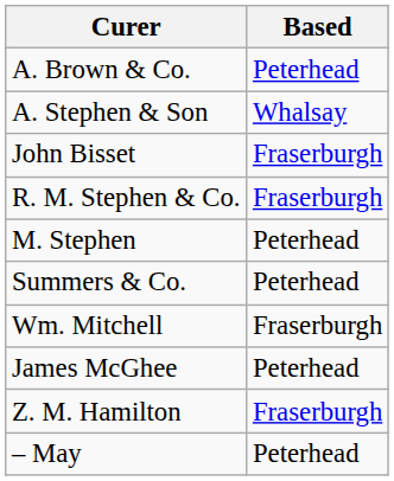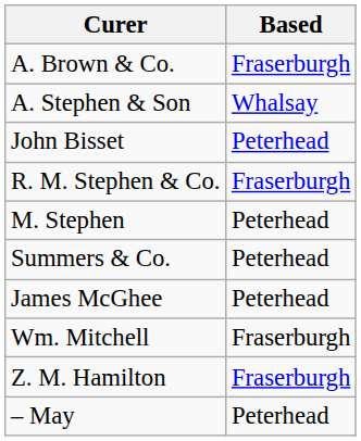 <table class="wikitable sortable mw-collapsible">
 <tr>
 <th>Curer</th>
 <th>Based</th>
 </tr>
 <tr>
 <td>A. Brown & Co.</td>
-<td><a href='#'>Peterhead</a></td>
+<td><a href='#'>Fraserburgh</a></td>
 </tr>
 <tr>
 <td>A. Stephen & Son</td>
 <td><a href='#'>Whalsay</a></td>
 </tr>
 <tr>
 <td>John Bisset</td>
-<td><a href='#'>Fraserburgh</a></td>
+<td><a href='#'>Peterhead</a></td>
 </tr>
 <tr>
 <td>R. M. Stephen & Co.</td>
 <td><a href='#'>Fraserburgh</a></td>
 </tr>
 <tr>
 <td>M. Stephen</td>
 <td>Peterhead</td>
 </tr>
 <tr>
 <td>Summers & Co.</td>
 <td>Peterhead</td>
 </tr>
 <tr>
+<td>James McGhee</td>
+<td>Peterhead</td>
+</tr>
+<tr>
 <td>Wm. Mitchell</td>
 <td>Fraserburgh</td>
-</tr>
-<tr>
-<td>James McGhee</td>
-<td>Peterhead</td>
 </tr>
 <tr>
 <td>Z. M. Hamilton</td>
 <td><a href='#'>Fraserburgh</a></td>
 </tr>
 <tr>
 <td>– May</td>
 <td>Peterhead</td>
 </tr>
 </table>
